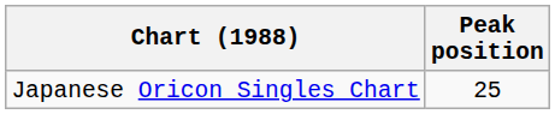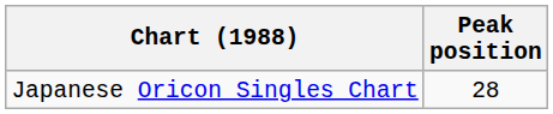 <table class="wikitable">
 <tr>
 <th>Chart (1988)</th>
 <th>Peak<br>position</th>
 </tr>
 <tr>
 <td>Japanese <a href='#'>Oricon Singles Chart</a></td>
-<td align="center">25</td>
+<td align="center">28</td>
 </tr>
 </table>
